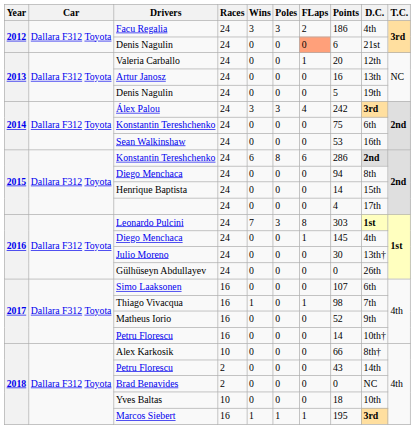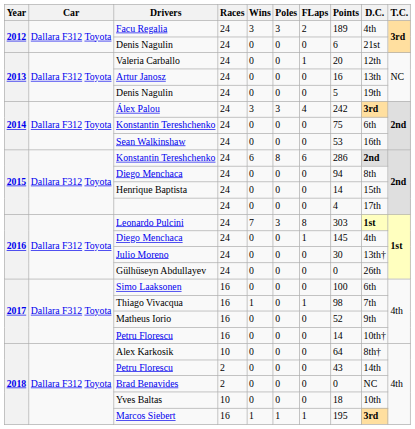 <table class="wikitable" style="font-size:90%">
 <tr>
 <th>Year</th>
 <th>Car</th>
 <th>Drivers</th>
 <th>Races</th>
 <th>Wins</th>
 <th>Poles</th>
 <th>FLaps</th>
 <th>Points</th>
 <th>D.C.</th>
 <th>T.C.</th>
 </tr>
 <tr>
 <th rowspan=2><a href='#'>2012</a></th>
 <td rowspan=2><a href='#'>Dallara F312</a> <a href='#'>Toyota</a></td>
 <td> <a href='#'>Facu Regalia</a></td>
 <td>24</td>
 <td>3</td>
 <td>3</td>
 <td>2</td>
-<td>186</td>
+<td>189</td>
 <td>4th</td>
 <td rowspan=2 style="background:#FFDF9F;"><strong>3rd</strong></td>
 </tr>
 <tr>
 <td> Denis Nagulin</td>
 <td>24</td>
 <td>0</td>
 <td>0</td>
-<td style="background: lightsalmon;">0</td>
+<td>0</td>
 <td>6</td>
 <td>21st</td>
 </tr>
 <tr>
 <th rowspan=3><a href='#'>2013</a></th>
 <td rowspan=3><a href='#'>Dallara F312</a> <a href='#'>Toyota</a></td>
 <td> Valeria Carballo</td>
 <td>24</td>
 <td>0</td>
 <td>0</td>
 <td>1</td>
 <td>20</td>
 <td>12th</td>
 <td rowspan=3>NC</td>
 </tr>
 <tr>
 <td> <a href='#'>Artur Janosz</a></td>
 <td>24</td>
 <td>0</td>
 <td>0</td>
 <td>0</td>
 <td>16</td>
 <td>13th</td>
 </tr>
 <tr>
 <td> Denis Nagulin</td>
 <td>24</td>
 <td>0</td>
 <td>0</td>
 <td>0</td>
 <td>5</td>
 <td>19th</td>
 </tr>
 <tr>
 <th rowspan=3><a href='#'>2014</a></th>
 <td rowspan=3><a href='#'>Dallara F312</a> <a href='#'>Toyota</a></td>
 <td> <a href='#'>Álex Palou</a></td>
 <td>24</td>
 <td>3</td>
 <td>3</td>
 <td>4</td>
 <td>242</td>
 <td style="background:#FFDF9F;"><strong>3rd</strong></td>
 <td rowspan=3 style="background:#DFDFDF;"><strong>2nd</strong></td>
 </tr>
 <tr>
 <td> <a href='#'>Konstantin Tereshchenko</a></td>
 <td>24</td>
 <td>0</td>
 <td>0</td>
 <td>0</td>
 <td>75</td>
 <td>6th</td>
 </tr>
 <tr>
 <td> <a href='#'>Sean Walkinshaw</a></td>
 <td>24</td>
 <td>0</td>
 <td>0</td>
 <td>0</td>
 <td>53</td>
 <td>16th</td>
 </tr>
 <tr>
 <th rowspan=4><a href='#'>2015</a></th>
 <td rowspan=4><a href='#'>Dallara F312</a> <a href='#'>Toyota</a></td>
 <td> <a href='#'>Konstantin Tereshchenko</a></td>
 <td>24</td>
 <td>6</td>
 <td>8</td>
 <td>6</td>
 <td>286</td>
 <td style="background:#DFDFDF;"><strong>2nd</strong></td>
 <td rowspan=4 style="background:#DFDFDF;"><strong>2nd</strong></td>
 </tr>
 <tr>
 <td> <a href='#'>Diego Menchaca</a></td>
 <td>24</td>
 <td>0</td>
 <td>0</td>
 <td>0</td>
 <td>94</td>
 <td>8th</td>
 </tr>
 <tr>
 <td> Henrique Baptista</td>
 <td>24</td>
 <td>0</td>
 <td>0</td>
 <td>0</td>
 <td>14</td>
 <td>15th</td>
 </tr>
 <tr>
 <td> </td>
 <td>24</td>
 <td>0</td>
 <td>0</td>
 <td>0</td>
 <td>4</td>
 <td>17th</td>
 </tr>
 <tr>
 <th rowspan=4><a href='#'>2016</a></th>
 <td rowspan=4><a href='#'>Dallara F312</a> <a href='#'>Toyota</a></td>
 <td> <a href='#'>Leonardo Pulcini</a></td>
 <td>24</td>
 <td>7</td>
 <td>3</td>
 <td>8</td>
 <td>303</td>
 <td style="background:#FFFFBF;"><strong>1st</strong></td>
 <td rowspan=4 style="background:#FFFFBF;"><strong>1st</strong></td>
 </tr>
 <tr>
 <td> <a href='#'>Diego Menchaca</a></td>
 <td>24</td>
 <td>0</td>
 <td>0</td>
 <td>1</td>
 <td>145</td>
 <td>4th</td>
 </tr>
 <tr>
 <td> <a href='#'>Julio Moreno</a></td>
 <td>24</td>
 <td>0</td>
 <td>0</td>
 <td>0</td>
 <td>30</td>
 <td>13th†</td>
 </tr>
 <tr>
 <td> Gülhüseyn Abdullayev</td>
 <td>24</td>
 <td>0</td>
 <td>0</td>
 <td>0</td>
 <td>0</td>
 <td>26th</td>
 </tr>
 <tr>
 <th rowspan=4><a href='#'>2017</a></th>
 <td rowspan=4><a href='#'>Dallara F312</a> <a href='#'>Toyota</a></td>
 <td> <a href='#'>Simo Laaksonen</a></td>
 <td>16</td>
 <td>0</td>
 <td>0</td>
 <td>0</td>
-<td>107</td>
+<td>100</td>
 <td>6th</td>
 <td rowspan=4>4th</td>
 </tr>
 <tr>
 <td> Thiago Vivacqua</td>
 <td>16</td>
 <td>1</td>
 <td>0</td>
 <td>1</td>
 <td>98</td>
 <td>7th</td>
 </tr>
 <tr>
 <td> Matheus Iorio</td>
 <td>16</td>
 <td>0</td>
 <td>0</td>
 <td>0</td>
 <td>52</td>
 <td>9th</td>
 </tr>
 <tr>
 <td> <a href='#'>Petru Florescu</a></td>
 <td>16</td>
 <td>0</td>
 <td>0</td>
 <td>0</td>
 <td>14</td>
 <td>10th†</td>
 </tr>
 <tr>
 <th rowspan=5><a href='#'>2018</a></th>
 <td rowspan=5><a href='#'>Dallara F312</a> <a href='#'>Toyota</a></td>
 <td> Alex Karkosik</td>
 <td>10</td>
 <td>0</td>
 <td>0</td>
 <td>0</td>
-<td>66</td>
+<td>64</td>
 <td>8th†</td>
 <td rowspan=5>4th</td>
 </tr>
 <tr>
 <td> <a href='#'>Petru Florescu</a></td>
 <td>2</td>
 <td>0</td>
 <td>0</td>
 <td>0</td>
 <td>43</td>
 <td>14th</td>
 </tr>
 <tr>
 <td> <a href='#'>Brad Benavides</a></td>
 <td>2</td>
 <td>0</td>
 <td>0</td>
 <td>0</td>
 <td>0</td>
 <td>NC</td>
 </tr>
 <tr>
 <td> Yves Baltas</td>
 <td>10</td>
 <td>0</td>
 <td>0</td>
 <td>0</td>
 <td>18</td>
 <td>10th</td>
 </tr>
 <tr>
 <td> <a href='#'>Marcos Siebert</a></td>
 <td>16</td>
 <td>1</td>
 <td>1</td>
 <td>1</td>
 <td>195</td>
 <td style="background:#FFDF9F;"><strong>3rd</strong></td>
 </tr>
 </table>
